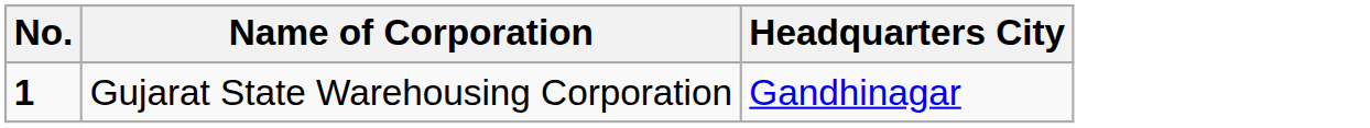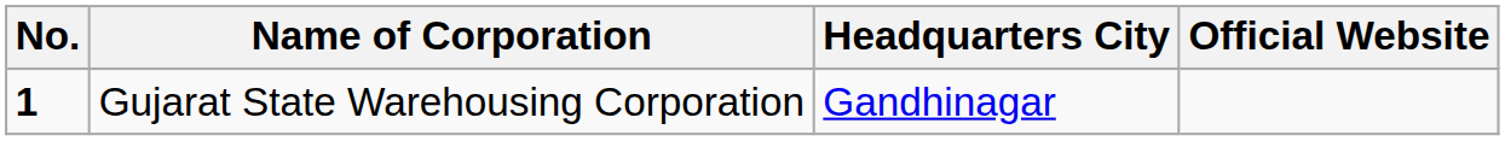 <table class="wikitable">
 <tr>
 <th>No.</th>
 <th>Name of Corporation</th>
 <th>Headquarters City</th>
+<th>Official Website</th>
 </tr>
 <tr>
 <td><strong>1</strong></td>
 <td>Gujarat State Warehousing Corporation</td>
 <td><a href='#'>Gandhinagar</a></td>
+<td></td>
 </tr>
 </table>
